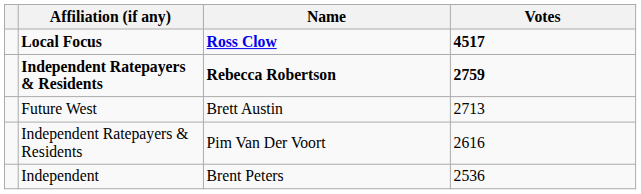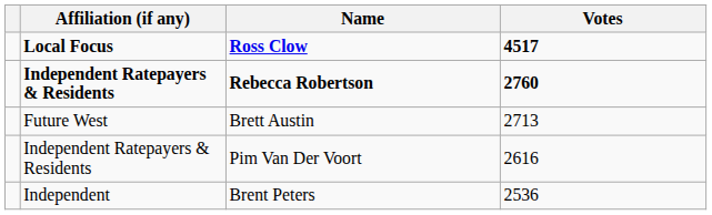 <table class="wikitable" style="width:51%;">
 <tr>
 <th style="width:1%;"></th>
 <th style="width:15%;">Affiliation (if any)</th>
 <th style="width:20%;">Name</th>
 <th style="width:15%;">Votes</th>
 </tr>
 <tr>
 <td bgcolor=></td>
 <td><strong>Local Focus</strong></td>
 <td><strong><a href='#'>Ross Clow</a></strong></td>
 <td><strong>4517</strong></td>
 </tr>
 <tr>
 <td bgcolor=></td>
 <td><strong>Independent Ratepayers & Residents</strong></td>
 <td><strong>Rebecca Robertson</strong></td>
-<td><strong>2759</strong></td>
+<td><strong>2760</strong></td>
 </tr>
 <tr>
 <td bgcolor=></td>
 <td>Future West</td>
 <td>Brett Austin</td>
 <td>2713</td>
 </tr>
 <tr>
 <td bgcolor=></td>
 <td>Independent Ratepayers & Residents</td>
 <td>Pim Van Der Voort</td>
 <td>2616</td>
 </tr>
 <tr>
 <td bgcolor=></td>
 <td>Independent</td>
 <td>Brent Peters</td>
 <td>2536</td>
 </tr>
 </table>
